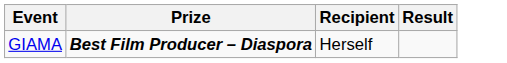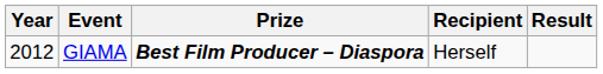 <table class="wikitable">
 <tr>
+<th>Year</th>
 <th>Event</th>
 <th>Prize</th>
 <th>Recipient</th>
 <th>Result</th>
 </tr>
 <tr>
+<td>2012</td>
 <td><a href='#'>GIAMA</a></td>
 <td><strong><em>Best Film Producer – Diaspora</em></strong></td>
 <td>Herself</td>
 <td></td>
 </tr>
 </table>
